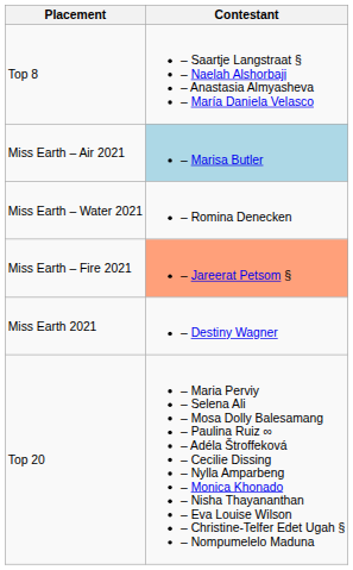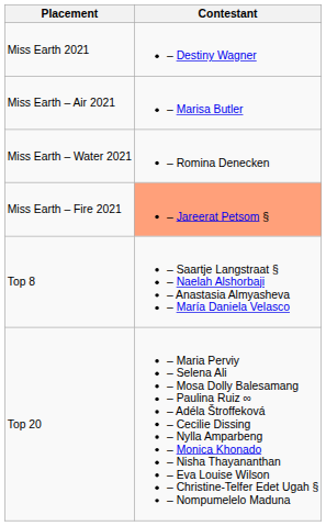 <table class="wikitable sortable" style="font-size: 95%;">
 <tr>
 <th>Placement</th>
 <th>Contestant</th>
 </tr>
 <tr>
-<td>Top 8</td>
-<td><br><ul><li> – Saartje Langstraat §</li><li> – <a href='#'>Naelah Alshorbaji</a></li><li> – Anastasia Almyasheva</li><li> – <a href='#'>María Daniela Velasco</a></li></ul></td>
+<td>Miss Earth 2021</td>
+<td><br><ul><li> – <a href='#'>Destiny Wagner</a></li></ul></td>
 </tr>
 <tr>
 <td>Miss Earth – Air 2021</td>
-<td style="background: lightblue;"><br><ul><li> – <a href='#'>Marisa Butler</a></li></ul></td>
+<td><br><ul><li> – <a href='#'>Marisa Butler</a></li></ul></td>
 </tr>
 <tr>
 <td>Miss Earth – Water 2021</td>
 <td><br><ul><li> – Romina Denecken</li></ul></td>
 </tr>
 <tr>
 <td>Miss Earth – Fire 2021</td>
 <td style="background: lightsalmon;"><br><ul><li> – <a href='#'>Jareerat Petsom</a> §</li></ul></td>
 </tr>
 <tr>
-<td>Miss Earth 2021</td>
-<td><br><ul><li> – <a href='#'>Destiny Wagner</a></li></ul></td>
+<td>Top 8</td>
+<td><br><ul><li> – Saartje Langstraat §</li><li> – <a href='#'>Naelah Alshorbaji</a></li><li> – Anastasia Almyasheva</li><li> – <a href='#'>María Daniela Velasco</a></li></ul></td>
 </tr>
 <tr>
 <td>Top 20</td>
 <td><br><ul><li> – Maria Perviy</li><li> – Selena Ali</li><li> – Mosa Dolly Balesamang</li><li> – Paulina Ruiz ∞</li><li> – Adéla Štroffeková</li><li> – Cecilie Dissing</li><li> – Nylla Amparbeng</li><li> – <a href='#'>Monica Khonado</a></li><li> – Nisha Thayananthan</li><li> – Eva Louise Wilson</li><li> – Christine-Telfer Edet Ugah §</li><li> – Nompumelelo Maduna</li></ul></td>
 </tr>
 </table>
